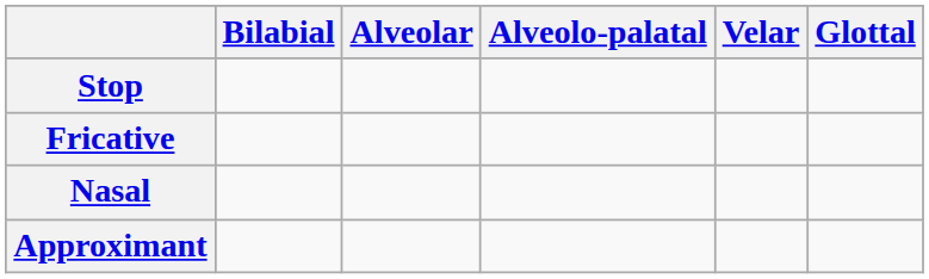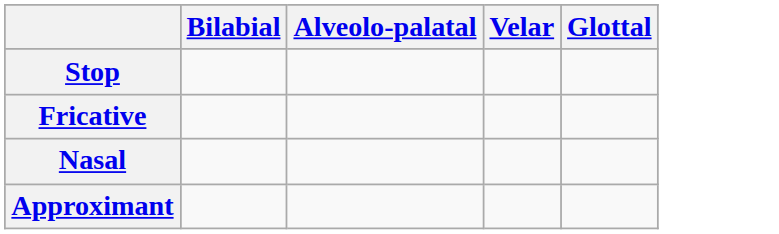 <table class="wikitable" style="text-align: center">
 <tr>
 <th></th>
 <th><a href='#'>Bilabial</a></th>
-<th><a href='#'>Alveolar</a></th>
 <th><a href='#'>Alveolo-palatal</a></th>
 <th><a href='#'>Velar</a></th>
 <th><a href='#'>Glottal</a></th>
 </tr>
 <tr>
 <th><a href='#'>Stop</a></th>
-<td></td>
 <td></td>
 <td></td>
 <td></td>
 <td></td>
 </tr>
 <tr>
 <th><a href='#'>Fricative</a></th>
 <td></td>
 <td></td>
 <td></td>
 <td></td>
-<td></td>
 </tr>
 <tr>
 <th><a href='#'>Nasal</a></th>
-<td></td>
 <td></td>
 <td></td>
 <td></td>
 <td></td>
 </tr>
 <tr>
 <th><a href='#'>Approximant</a></th>
 <td></td>
 <td></td>
 <td></td>
 <td></td>
-<td></td>
 </tr>
 </table>
